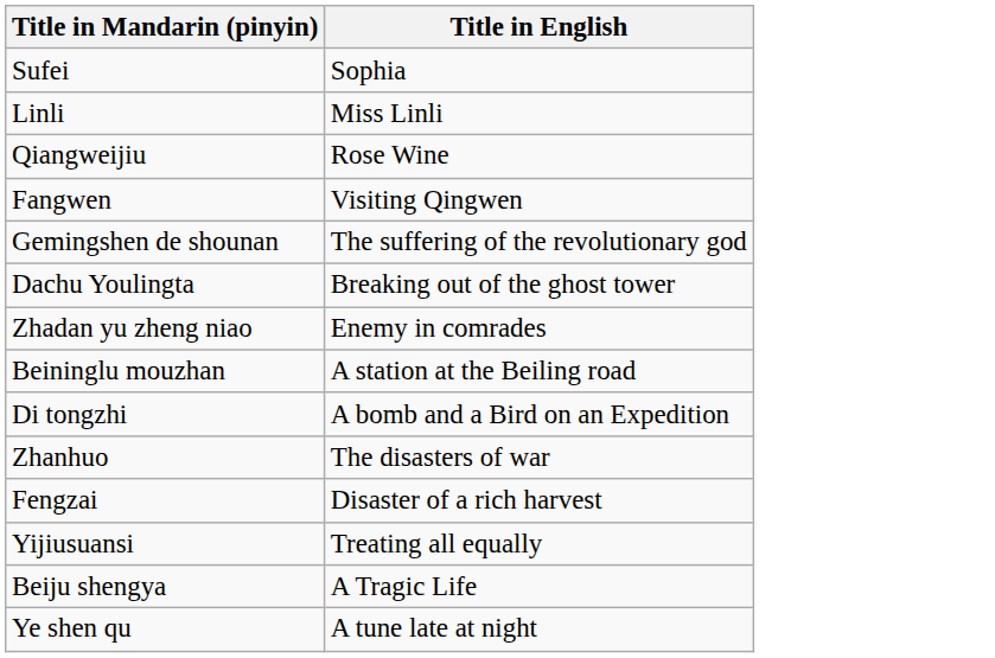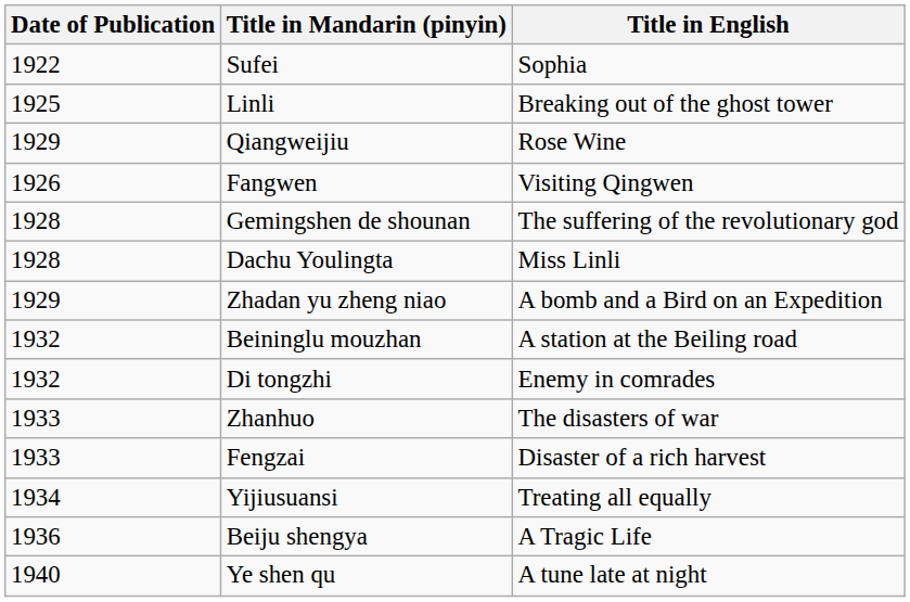 <table class="wikitable">
 <tr>
+<th>Date of Publication</th>
 <th>Title in Mandarin (pinyin)</th>
 <th>Title in English</th>
 </tr>
 <tr>
+<td>1922</td>
 <td>Sufei</td>
 <td>Sophia</td>
 </tr>
 <tr>
+<td>1925</td>
 <td>Linli</td>
-<td>Miss Linli</td>
+<td>Breaking out of the ghost tower</td>
 </tr>
 <tr>
+<td>1929</td>
 <td>Qiangweijiu</td>
 <td>Rose Wine</td>
 </tr>
 <tr>
+<td>1926</td>
 <td>Fangwen</td>
 <td>Visiting Qingwen</td>
 </tr>
 <tr>
+<td>1928</td>
 <td>Gemingshen de shounan</td>
 <td>The suffering of the revolutionary god</td>
 </tr>
 <tr>
+<td>1928</td>
 <td>Dachu Youlingta</td>
-<td>Breaking out of the ghost tower</td>
+<td>Miss Linli</td>
 </tr>
 <tr>
+<td>1929</td>
 <td>Zhadan yu zheng niao</td>
-<td>Enemy in comrades</td>
+<td>A bomb and a Bird on an Expedition</td>
 </tr>
 <tr>
+<td>1932</td>
 <td>Beininglu mouzhan</td>
 <td>A station at the Beiling road</td>
 </tr>
 <tr>
+<td>1932</td>
 <td>Di tongzhi</td>
-<td>A bomb and a Bird on an Expedition</td>
+<td>Enemy in comrades</td>
 </tr>
 <tr>
+<td>1933</td>
 <td>Zhanhuo</td>
 <td>The disasters of war</td>
 </tr>
 <tr>
+<td>1933</td>
 <td>Fengzai</td>
 <td>Disaster of a rich harvest</td>
 </tr>
 <tr>
+<td>1934</td>
 <td>Yijiusuansi</td>
 <td>Treating all equally</td>
 </tr>
 <tr>
+<td>1936</td>
 <td>Beiju shengya</td>
 <td>A Tragic Life</td>
 </tr>
 <tr>
+<td>1940</td>
 <td>Ye shen qu</td>
 <td>A tune late at night</td>
 </tr>
 </table>
